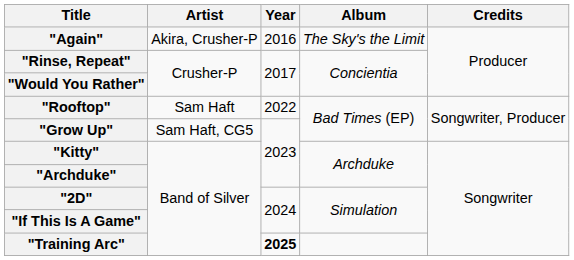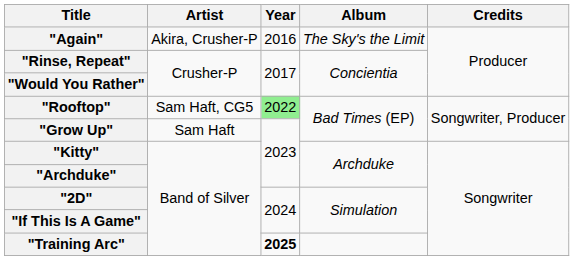 <table class="wikitable plainrowheaders" style="text-align:center;">
 <tr>
 <th scope="col">Title</th>
 <th scope="col">Artist</th>
 <th scope="col">Year</th>
 <th scope="col">Album</th>
 <th scope="col">Credits</th>
 </tr>
 <tr>
 <th ! scope="row">"Again"</th>
 <td>Akira, Crusher-P</td>
 <td>2016</td>
 <td><em>The Sky's the Limit</em></td>
 <td rowspan="3">Producer</td>
 </tr>
 <tr>
 <th ! scope="row">"Rinse, Repeat"</th>
 <td rowspan="2">Crusher-P</td>
 <td rowspan="2">2017</td>
 <td rowspan="2"><em>Concientia</em></td>
 </tr>
 <tr>
 <th scope="row">"Would You Rather"</th>
 </tr>
 <tr>
 <th scope="row">"Rooftop"</th>
-<td>Sam Haft</td>
-<td>2022</td>
+<td>Sam Haft, CG5</td>
+<td style="background: lightgreen;">2022</td>
 <td rowspan="2"><em>Bad Times</em> (EP)</td>
 <td rowspan="2">Songwriter, Producer</td>
 </tr>
 <tr>
 <th scope="row">"Grow Up"</th>
-<td>Sam Haft, CG5</td>
+<td>Sam Haft</td>
 <td rowspan="3">2023</td>
 </tr>
 <tr>
 <th scope="row">"Kitty"</th>
 <td rowspan="5">Band of Silver</td>
 <td rowspan="2"><em>Archduke</em></td>
 <td rowspan="5">Songwriter</td>
 </tr>
 <tr>
 <th scope="row">"Archduke"</th>
 </tr>
 <tr>
 <th scope="row">"2D"</th>
 <td rowspan="2">2024</td>
 <td rowspan="2"><em>Simulation</em></td>
 </tr>
 <tr>
 <th scope="row">"If This Is A Game"</th>
 </tr>
 <tr>
 <th scope="row">"Training Arc"</th>
 <td><strong>2025</strong></td>
 <td></td>
 </tr>
 </table>
